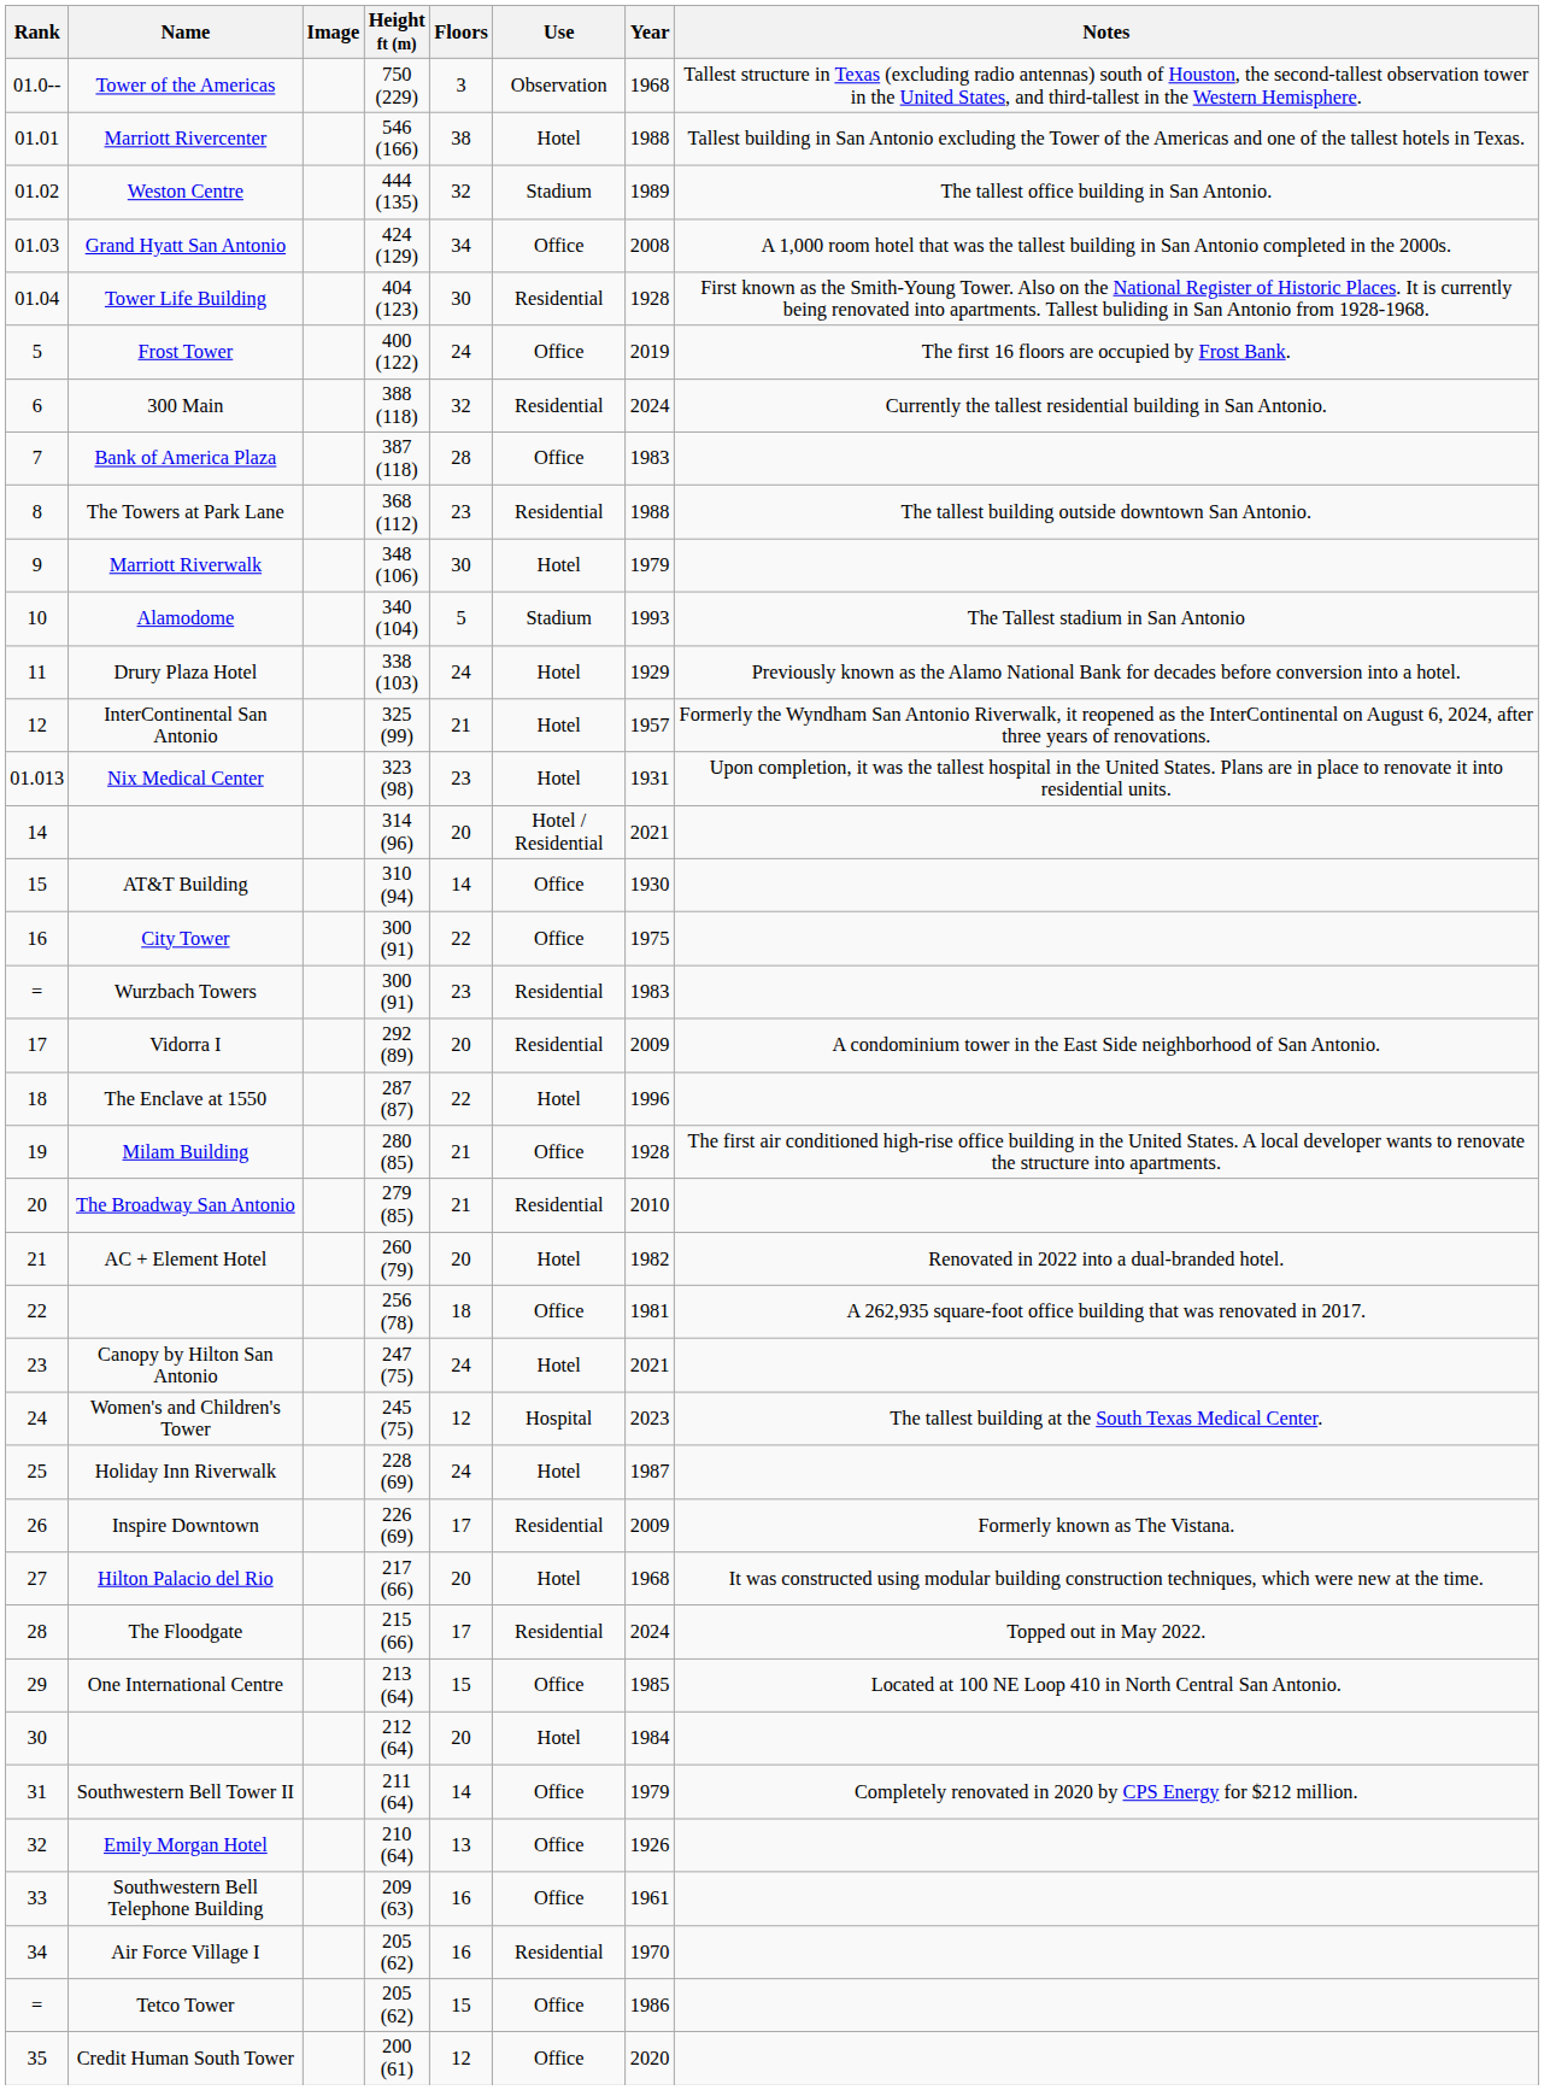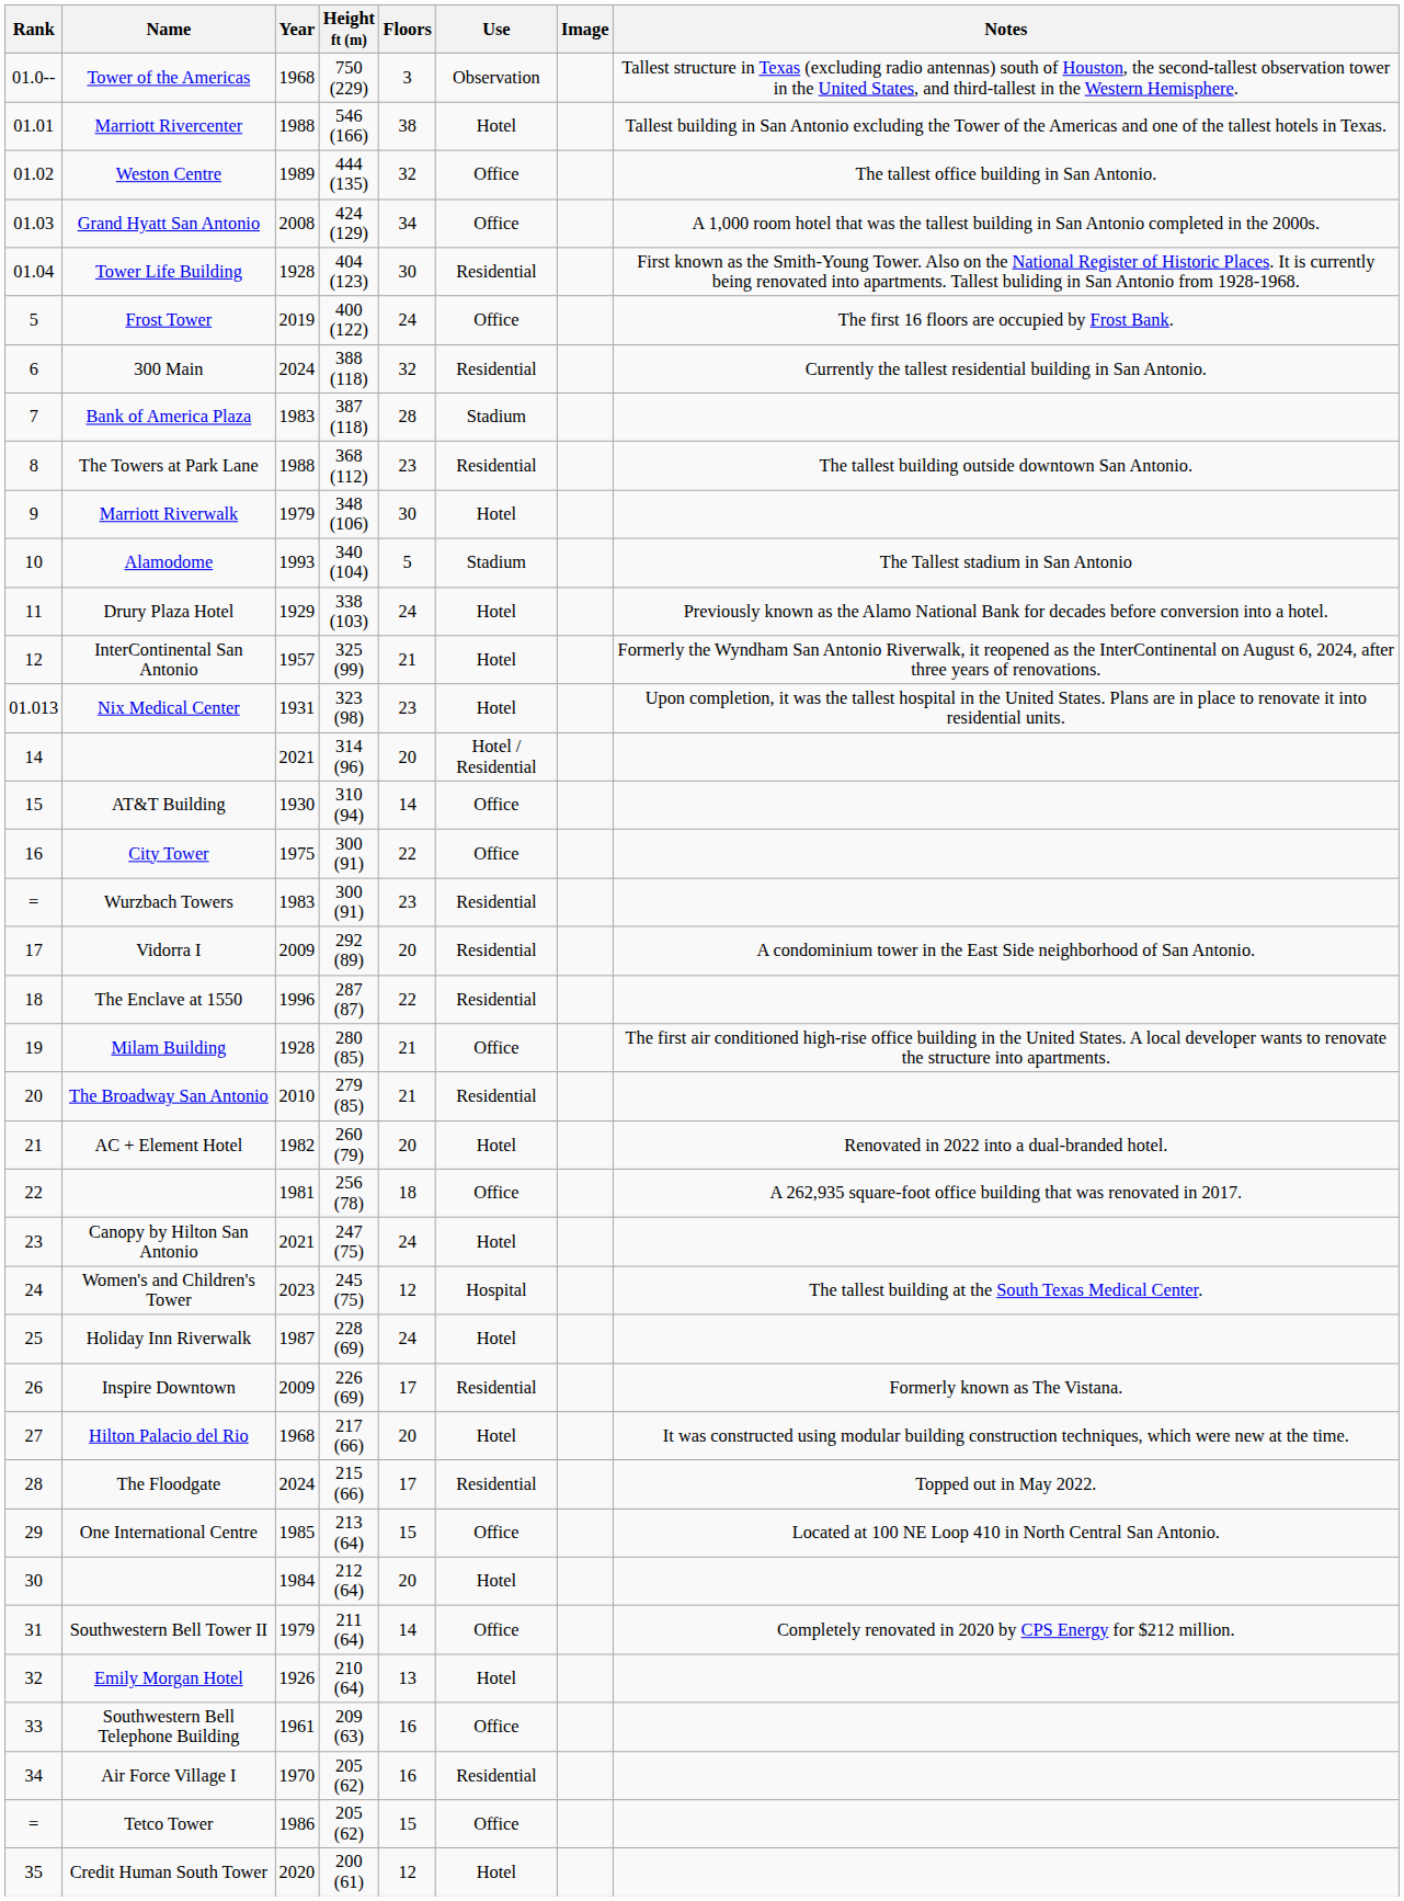 <table class="wikitable sortable">
 <tr>
 <th>Rank</th>
 <th>Name</th>
-<th class="unsortable">Image</th>
+<th>Year</th>
 <th>Height<br><small>ft (m)</small></th>
 <th>Floors</th>
 <th>Use</th>
-<th>Year</th>
+<th class="unsortable">Image</th>
 <th class="unsortable">Notes</th>
 </tr>
 <tr>
 <td align="center"><span>01.0</span>--</td>
 <td align="center"><a href='#'>Tower of the Americas</a></td>
-<td align="center"></td>
+<td align="center">1968</td>
 <td align="center">750<br>(229)</td>
 <td align="center">3</td>
 <td align="center">Observation</td>
-<td align="center">1968</td>
+<td align="center"></td>
 <td align="center">Tallest structure in <a href='#'>Texas</a> (excluding radio antennas) south of <a href='#'>Houston</a>, the second-tallest observation tower in the <a href='#'>United States</a>, and third-tallest in the <a href='#'>Western Hemisphere</a>.</td>
 </tr>
 <tr>
 <td align="center"><span>01.0</span>1</td>
 <td align="center"><a href='#'>Marriott Rivercenter</a></td>
-<td align="center"></td>
+<td align="center">1988</td>
 <td align="center">546<br>(166)</td>
 <td align="center">38</td>
 <td align="center">Hotel</td>
-<td align="center">1988</td>
+<td align="center"></td>
 <td align="center">Tallest building in San Antonio excluding the Tower of the Americas and one of the tallest hotels in Texas.</td>
 </tr>
 <tr>
 <td align="center"><span>01.0</span>2</td>
 <td align="center"><a href='#'>Weston Centre</a></td>
-<td align="center"></td>
+<td align="center">1989</td>
 <td align="center">444<br>(135)</td>
 <td align="center">32</td>
-<td align="center">Stadium</td>
-<td align="center">1989</td>
+<td align="center">Office</td>
+<td align="center"></td>
 <td align="center">The tallest office building in San Antonio.</td>
 </tr>
 <tr>
 <td align="center"><span>01.0</span>3</td>
 <td align="center"><a href='#'>Grand Hyatt San Antonio</a></td>
-<td align="center"></td>
+<td align="center">2008</td>
 <td align="center">424<br>(129)</td>
 <td align="center">34</td>
 <td align="center">Office</td>
-<td align="center">2008</td>
+<td align="center"></td>
 <td align="center">A 1,000 room hotel that was the tallest building in San Antonio completed in the 2000s.</td>
 </tr>
 <tr>
 <td align="center"><span>01.0</span>4</td>
 <td align="center"><a href='#'>Tower Life Building</a></td>
-<td align="center"></td>
+<td align="center">1928</td>
 <td align="center">404<br>(123)</td>
 <td align="center">30</td>
 <td align="center">Residential</td>
-<td align="center">1928</td>
+<td align="center"></td>
 <td align="center">First known as the Smith-Young Tower. Also on the <a href='#'>National Register of Historic Places</a>. It is currently being renovated into apartments. Tallest buliding in San Antonio from 1928-1968.</td>
 </tr>
 <tr>
 <td align="center">5</td>
 <td align="center"><a href='#'>Frost Tower</a></td>
-<td align="center"></td>
+<td align="center">2019</td>
 <td align="center">400<br>(122)</td>
 <td align="center">24</td>
 <td align="center">Office</td>
-<td align="center">2019</td>
+<td align="center"></td>
 <td align="center">The first 16 floors are occupied by <a href='#'>Frost Bank</a>.</td>
 </tr>
 <tr>
 <td align="center">6</td>
 <td align="center">300 Main</td>
-<td align="center"></td>
+<td align="center">2024</td>
 <td align="center">388<br>(118)</td>
 <td align="center">32</td>
 <td align="center">Residential</td>
-<td align="center">2024</td>
+<td align="center"></td>
 <td align="center">Currently the tallest residential building in San Antonio.</td>
 </tr>
 <tr>
 <td align="center">7</td>
 <td align="center"><a href='#'>Bank of America Plaza</a></td>
-<td align="center"></td>
+<td align="center">1983</td>
 <td align="center">387<br>(118)</td>
 <td align="center">28</td>
-<td align="center">Office</td>
-<td align="center">1983</td>
+<td align="center">Stadium</td>
+<td align="center"></td>
 <td align="center"></td>
 </tr>
 <tr>
 <td align="center">8</td>
 <td align="center">The Towers at Park Lane</td>
-<td></td>
+<td align="center">1988</td>
 <td align="center">368<br>(112)</td>
 <td align="center">23</td>
 <td align="center">Residential</td>
-<td align="center">1988</td>
+<td></td>
 <td align="center">The tallest building outside downtown San Antonio.</td>
 </tr>
 <tr>
 <td align="center">9</td>
 <td align="center"><a href='#'>Marriott Riverwalk</a></td>
-<td align="center"></td>
+<td align="center">1979</td>
 <td align="center">348<br>(106)</td>
 <td align="center">30</td>
 <td align="center">Hotel</td>
-<td align="center">1979</td>
+<td align="center"></td>
 <td align="center"></td>
 </tr>
 <tr>
 <td align="center">10</td>
 <td align="center"><a href='#'>Alamodome</a></td>
-<td align="center"></td>
+<td align="center">1993</td>
 <td align="center">340<br>(104)</td>
 <td align="center">5</td>
 <td align="center">Stadium</td>
-<td align="center">1993</td>
+<td align="center"></td>
 <td align="center">The Tallest stadium in San Antonio </td>
 </tr>
 <tr>
 <td align="center">11</td>
 <td align="center">Drury Plaza Hotel</td>
-<td align="center"></td>
+<td align="center">1929</td>
 <td align="center">338<br>(103)</td>
 <td align="center">24</td>
 <td align="center">Hotel</td>
-<td align="center">1929</td>
+<td align="center"></td>
 <td align="center">Previously known as the Alamo National Bank for decades before conversion into a hotel.</td>
 </tr>
 <tr>
 <td align="center">12</td>
 <td align="center">InterContinental San Antonio</td>
-<td align="center"></td>
+<td align="center">1957</td>
 <td align="center">325<br>(99)</td>
 <td align="center">21</td>
 <td align="center">Hotel</td>
-<td align="center">1957</td>
+<td align="center"></td>
 <td align="center">Formerly the Wyndham San Antonio Riverwalk, it reopened as the InterContinental on August 6, 2024, after three years of renovations.</td>
 </tr>
 <tr>
 <td align="center"><span>01.0</span>13</td>
 <td align="center"><a href='#'>Nix Medical Center</a></td>
-<td align="center"></td>
+<td align="center">1931</td>
 <td align="center">323<br>(98)</td>
 <td align="center">23</td>
 <td align="center">Hotel</td>
-<td align="center">1931</td>
+<td align="center"></td>
 <td align="center">Upon completion, it was the tallest hospital in the United States. Plans are in place to renovate it into residential units.</td>
 </tr>
 <tr>
 <td align="center">14</td>
 <td align="center"></td>
-<td align="center"></td>
+<td align="center">2021</td>
 <td align="center">314<br>(96)</td>
 <td align="center">20</td>
 <td align="center">Hotel / Residential</td>
-<td align="center">2021</td>
+<td align="center"></td>
 <td align="center"></td>
 </tr>
 <tr>
 <td align="center">15</td>
 <td align="center">AT&T Building</td>
-<td align="center"></td>
+<td align="center">1930</td>
 <td align="center">310<br>(94)</td>
 <td align="center">14</td>
 <td align="center">Office</td>
-<td align="center">1930</td>
+<td align="center"></td>
 <td align="center"></td>
 </tr>
 <tr>
 <td align="center">16</td>
 <td align="center"><a href='#'>City Tower</a></td>
-<td align="center"></td>
+<td align="center">1975</td>
 <td align="center">300<br>(91)</td>
 <td align="center">22</td>
 <td align="center">Office</td>
-<td align="center">1975</td>
+<td align="center"></td>
 <td align="center"></td>
 </tr>
 <tr>
 <td align="center">=</td>
 <td align="center">Wurzbach Towers</td>
-<td></td>
+<td align="center">1983</td>
 <td align="center">300<br>(91)</td>
 <td align="center">23</td>
 <td align="center">Residential</td>
-<td align="center">1983</td>
+<td></td>
 <td align="center"></td>
 </tr>
 <tr>
 <td align="center">17</td>
 <td align="center">Vidorra I</td>
-<td align="center"></td>
+<td align="center">2009</td>
 <td align="center">292<br>(89)</td>
 <td align="center">20</td>
 <td align="center">Residential</td>
-<td align="center">2009</td>
+<td align="center"></td>
 <td align="center">A condominium tower in the East Side neighborhood of San Antonio.</td>
 </tr>
 <tr>
 <td align="center">18</td>
 <td align="center">The Enclave at 1550</td>
-<td></td>
+<td align="center">1996</td>
 <td align="center">287<br>(87)</td>
 <td align="center">22</td>
-<td align="center">Hotel</td>
-<td align="center">1996</td>
+<td align="center">Residential</td>
+<td></td>
 <td align="center"></td>
 </tr>
 <tr>
 <td align="center">19</td>
 <td align="center"><a href='#'>Milam Building</a></td>
-<td align="center"></td>
+<td align="center">1928</td>
 <td align="center">280<br>(85)</td>
 <td align="center">21</td>
 <td align="center">Office</td>
-<td align="center">1928</td>
+<td align="center"></td>
 <td align="center">The first air conditioned high-rise office building in the United States. A local developer wants to renovate the structure into apartments.</td>
 </tr>
 <tr>
 <td align="center">20</td>
 <td align="center"><a href='#'>The Broadway San Antonio</a></td>
-<td align="center"></td>
+<td align="center">2010</td>
 <td align="center">279<br>(85)</td>
 <td align="center">21</td>
 <td align="center">Residential</td>
-<td align="center">2010</td>
+<td align="center"></td>
 <td align="center"></td>
 </tr>
 <tr>
 <td align="center">21</td>
 <td align="center">AC + Element Hotel</td>
-<td></td>
+<td align="center">1982</td>
 <td align="center">260<br>(79)</td>
 <td align="center">20</td>
 <td align="center">Hotel</td>
-<td align="center">1982</td>
+<td></td>
 <td align="center">Renovated in 2022 into a dual-branded hotel.</td>
 </tr>
 <tr>
 <td align="center">22</td>
 <td align="center"></td>
-<td align="center"></td>
+<td align="center">1981</td>
 <td align="center">256<br>(78)</td>
 <td align="center">18</td>
 <td align="center">Office</td>
-<td align="center">1981</td>
+<td align="center"></td>
 <td align="center">A 262,935 square-foot office building that was renovated in 2017.</td>
 </tr>
 <tr>
 <td align="center">23</td>
 <td align="center">Canopy by Hilton San Antonio</td>
-<td align="center"></td>
+<td align="center">2021</td>
 <td align="center">247<br>(75)</td>
 <td align="center">24</td>
 <td align="center">Hotel</td>
-<td align="center">2021</td>
+<td align="center"></td>
 <td align="center"></td>
 </tr>
 <tr>
 <td align="center">24</td>
 <td align="center">Women's and Children's Tower</td>
-<td></td>
+<td align="center">2023</td>
 <td align="center">245<br>(75)</td>
 <td align="center">12</td>
 <td align="center">Hospital</td>
-<td align="center">2023</td>
+<td></td>
 <td align="center">The tallest building at the <a href='#'>South Texas Medical Center</a>.</td>
 </tr>
 <tr>
 <td align="center">25</td>
 <td align="center">Holiday Inn Riverwalk</td>
-<td></td>
+<td align="center">1987</td>
 <td align="center">228<br>(69)</td>
 <td align="center">24</td>
 <td align="center">Hotel</td>
-<td align="center">1987</td>
+<td></td>
 <td align="center"></td>
 </tr>
 <tr>
 <td align="center">26</td>
 <td align="center">Inspire Downtown</td>
-<td></td>
+<td align="center">2009</td>
 <td align="center">226<br>(69)</td>
 <td align="center">17</td>
 <td align="center">Residential</td>
-<td align="center">2009</td>
+<td></td>
 <td align="center">Formerly known as The Vistana.</td>
 </tr>
 <tr>
 <td align="center">27</td>
 <td align="center"><a href='#'>Hilton Palacio del Rio</a></td>
-<td align="center"></td>
+<td align="center">1968</td>
 <td align="center">217<br>(66)</td>
 <td align="center">20</td>
 <td align="center">Hotel</td>
-<td align="center">1968</td>
+<td align="center"></td>
 <td align="center">It was constructed using modular building construction techniques, which were new at the time.</td>
 </tr>
 <tr>
 <td align="center">28</td>
 <td align="center">The Floodgate</td>
-<td align="center"></td>
+<td align="center">2024</td>
 <td align="center">215<br>(66)</td>
 <td align="center">17</td>
 <td align="center">Residential</td>
-<td align="center">2024</td>
+<td align="center"></td>
 <td align="center">Topped out in May 2022.</td>
 </tr>
 <tr>
 <td align="center">29</td>
 <td align="center">One International Centre</td>
-<td></td>
+<td align="center">1985</td>
 <td align="center">213<br>(64)</td>
 <td align="center">15</td>
 <td align="center">Office</td>
-<td align="center">1985</td>
+<td></td>
 <td align="center">Located at 100 NE Loop 410 in North Central San Antonio.</td>
 </tr>
 <tr>
 <td align="center">30</td>
 <td align="center"></td>
-<td></td>
+<td align="center">1984</td>
 <td align="center">212<br>(64)</td>
 <td align="center">20</td>
 <td align="center">Hotel</td>
-<td align="center">1984</td>
+<td></td>
 <td align="center"></td>
 </tr>
 <tr>
 <td align="center">31</td>
 <td align="center">Southwestern Bell Tower II</td>
-<td></td>
+<td align="center">1979</td>
 <td align="center">211<br>(64)</td>
 <td align="center">14</td>
 <td align="center">Office</td>
-<td align="center">1979</td>
+<td></td>
 <td align="center">Completely renovated in 2020 by <a href='#'>CPS Energy</a> for $212 million.</td>
 </tr>
 <tr>
 <td align="center">32</td>
 <td align="center"><a href='#'>Emily Morgan Hotel</a></td>
-<td align="center"></td>
+<td align="center">1926</td>
 <td align="center">210<br>(64)</td>
 <td align="center">13</td>
-<td align="center">Office</td>
-<td align="center">1926</td>
+<td align="center">Hotel</td>
+<td align="center"></td>
 <td align="center"></td>
 </tr>
 <tr>
 <td align="center">33</td>
 <td align="center">Southwestern Bell Telephone Building</td>
-<td align="center"></td>
+<td align="center">1961</td>
 <td align="center">209<br>(63)</td>
 <td align="center">16</td>
 <td align="center">Office</td>
-<td align="center">1961</td>
+<td align="center"></td>
 <td align="center"></td>
 </tr>
 <tr>
 <td align="center">34</td>
 <td align="center">Air Force Village I</td>
-<td></td>
+<td align="center">1970</td>
 <td align="center">205<br>(62)</td>
 <td align="center">16</td>
 <td align="center">Residential</td>
-<td align="center">1970</td>
+<td></td>
 <td align="center"></td>
 </tr>
 <tr>
 <td align="center">=</td>
 <td align="center">Tetco Tower</td>
-<td></td>
+<td align="center">1986</td>
 <td align="center">205<br>(62)</td>
 <td align="center">15</td>
 <td align="center">Office</td>
-<td align="center">1986</td>
+<td></td>
 <td align="center"></td>
 </tr>
 <tr>
 <td align="center">35</td>
 <td align="center">Credit Human South Tower</td>
-<td></td>
+<td align="center">2020</td>
 <td align="center">200<br>(61)</td>
 <td align="center">12</td>
-<td align="center">Office</td>
-<td align="center">2020</td>
+<td align="center">Hotel</td>
+<td></td>
 <td align="center"></td>
 </tr>
 </table>
